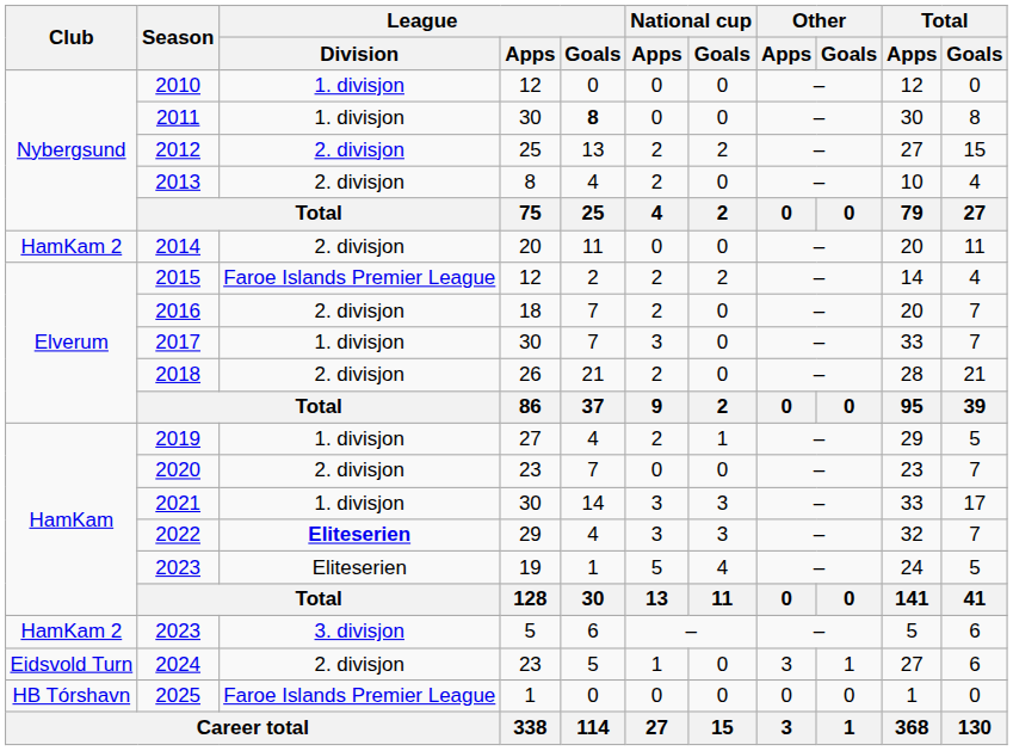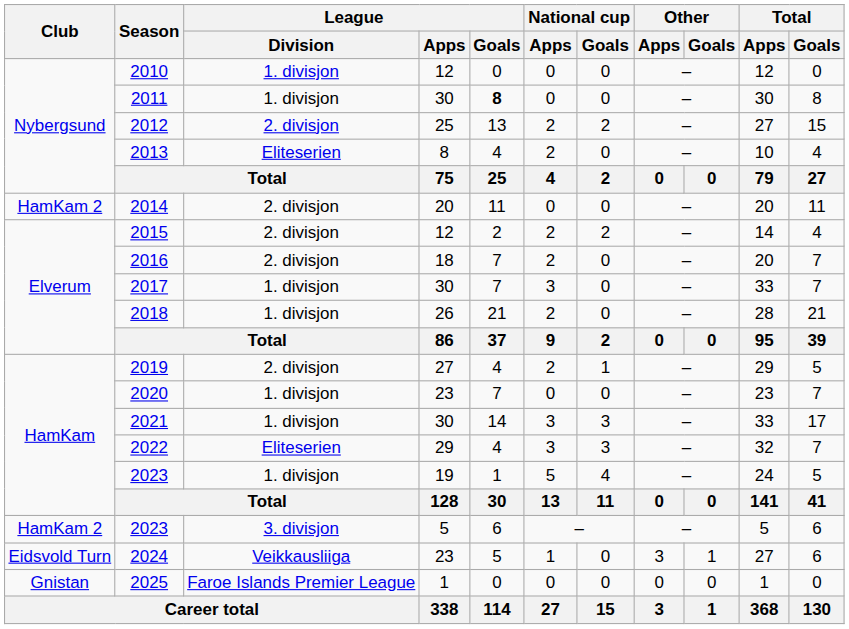 <table class="wikitable" style="text-align:center">
 <tr>
 <th rowspan="2">Club</th>
 <th rowspan="2">Season</th>
 <th colspan="3">League</th>
 <th colspan="2">National cup</th>
 <th colspan="2">Other</th>
 <th colspan="2">Total</th>
 </tr>
 <tr>
 <th>Division</th>
 <th>Apps</th>
 <th>Goals</th>
 <th>Apps</th>
 <th>Goals</th>
 <th>Apps</th>
 <th>Goals</th>
 <th>Apps</th>
 <th>Goals</th>
 </tr>
 <tr>
 <td rowspan="5"><a href='#'>Nybergsund</a></td>
 <td><a href='#'>2010</a></td>
 <td><a href='#'>1. divisjon</a></td>
 <td>12</td>
 <td>0</td>
 <td>0</td>
 <td>0</td>
 <td colspan=2>–</td>
 <td>12</td>
 <td>0</td>
 </tr>
 <tr>
 <td><a href='#'>2011</a></td>
 <td>1. divisjon</td>
 <td>30</td>
 <td><strong>8</strong></td>
 <td>0</td>
 <td>0</td>
 <td colspan=2>–</td>
 <td>30</td>
 <td>8</td>
 </tr>
 <tr>
 <td><a href='#'>2012</a></td>
 <td><a href='#'>2. divisjon</a></td>
 <td>25</td>
 <td>13</td>
 <td>2</td>
 <td>2</td>
 <td colspan=2>–</td>
 <td>27</td>
 <td>15</td>
 </tr>
 <tr>
 <td><a href='#'>2013</a></td>
-<td>2. divisjon</td>
+<td><a href='#'>Eliteserien</a></td>
 <td>8</td>
 <td>4</td>
 <td>2</td>
 <td>0</td>
 <td colspan=2>–</td>
 <td>10</td>
 <td>4</td>
 </tr>
 <tr>
 <th colspan="2">Total</th>
 <th>75</th>
 <th>25</th>
 <th>4</th>
 <th>2</th>
 <th>0</th>
 <th>0</th>
 <th>79</th>
 <th>27</th>
 </tr>
 <tr>
 <td><a href='#'>HamKam 2</a></td>
 <td><a href='#'>2014</a></td>
 <td>2. divisjon</td>
 <td>20</td>
 <td>11</td>
 <td>0</td>
 <td>0</td>
 <td colspan=2>–</td>
 <td>20</td>
 <td>11</td>
 </tr>
 <tr>
 <td rowspan=5><a href='#'>Elverum</a></td>
 <td><a href='#'>2015</a></td>
-<td><a href='#'>Faroe Islands Premier League</a></td>
+<td>2. divisjon</td>
 <td>12</td>
 <td>2</td>
 <td>2</td>
 <td>2</td>
 <td colspan=2>–</td>
 <td>14</td>
 <td>4</td>
 </tr>
 <tr>
 <td><a href='#'>2016</a></td>
 <td>2. divisjon</td>
 <td>18</td>
 <td>7</td>
 <td>2</td>
 <td>0</td>
 <td colspan=2>–</td>
 <td>20</td>
 <td>7</td>
 </tr>
 <tr>
 <td><a href='#'>2017</a></td>
 <td>1. divisjon</td>
 <td>30</td>
 <td>7</td>
 <td>3</td>
 <td>0</td>
 <td colspan=2>–</td>
 <td>33</td>
 <td>7</td>
 </tr>
 <tr>
 <td><a href='#'>2018</a></td>
-<td>2. divisjon</td>
+<td>1. divisjon</td>
 <td>26</td>
 <td>21</td>
 <td>2</td>
 <td>0</td>
 <td colspan=2>–</td>
 <td>28</td>
 <td>21</td>
 </tr>
 <tr>
 <th colspan="2">Total</th>
 <th>86</th>
 <th>37</th>
 <th>9</th>
 <th>2</th>
 <th>0</th>
 <th>0</th>
 <th>95</th>
 <th>39</th>
 </tr>
 <tr>
 <td rowspan=6><a href='#'>HamKam</a></td>
 <td><a href='#'>2019</a></td>
-<td>1. divisjon</td>
+<td>2. divisjon</td>
 <td>27</td>
 <td>4</td>
 <td>2</td>
 <td>1</td>
 <td colspan=2>–</td>
 <td>29</td>
 <td>5</td>
 </tr>
 <tr>
 <td><a href='#'>2020</a></td>
-<td>2. divisjon</td>
+<td>1. divisjon</td>
 <td>23</td>
 <td>7</td>
 <td>0</td>
 <td>0</td>
 <td colspan=2>–</td>
 <td>23</td>
 <td>7</td>
 </tr>
 <tr>
 <td><a href='#'>2021</a></td>
 <td>1. divisjon</td>
 <td>30</td>
 <td>14</td>
 <td>3</td>
 <td>3</td>
 <td colspan=2>–</td>
 <td>33</td>
 <td>17</td>
 </tr>
 <tr>
 <td><a href='#'>2022</a></td>
-<td><strong><a href='#'>Eliteserien</a></strong></td>
+<td><a href='#'>Eliteserien</a></td>
 <td>29</td>
 <td>4</td>
 <td>3</td>
 <td>3</td>
 <td colspan=2>–</td>
 <td>32</td>
 <td>7</td>
 </tr>
 <tr>
 <td><a href='#'>2023</a></td>
-<td>Eliteserien</td>
+<td>1. divisjon</td>
 <td>19</td>
 <td>1</td>
 <td>5</td>
 <td>4</td>
 <td colspan=2>–</td>
 <td>24</td>
 <td>5</td>
 </tr>
 <tr>
 <th colspan="2">Total</th>
 <th>128</th>
 <th>30</th>
 <th>13</th>
 <th>11</th>
 <th>0</th>
 <th>0</th>
 <th>141</th>
 <th>41</th>
 </tr>
 <tr>
 <td><a href='#'>HamKam 2</a></td>
 <td><a href='#'>2023</a></td>
 <td><a href='#'>3. divisjon</a></td>
 <td>5</td>
 <td>6</td>
 <td colspan=2>–</td>
 <td colspan=2>–</td>
 <td>5</td>
 <td>6</td>
 </tr>
 <tr>
 <td><a href='#'>Eidsvold Turn</a></td>
 <td><a href='#'>2024</a></td>
-<td>2. divisjon</td>
+<td><a href='#'>Veikkausliiga</a></td>
 <td>23</td>
 <td>5</td>
 <td>1</td>
 <td>0</td>
 <td>3</td>
 <td>1</td>
 <td>27</td>
 <td>6</td>
 </tr>
 <tr>
-<td><a href='#'>HB Tórshavn</a></td>
+<td><a href='#'>Gnistan</a></td>
 <td><a href='#'>2025</a></td>
 <td><a href='#'>Faroe Islands Premier League</a></td>
 <td>1</td>
 <td>0</td>
 <td>0</td>
 <td>0</td>
 <td>0</td>
 <td>0</td>
 <td>1</td>
 <td>0</td>
 </tr>
 <tr>
 <th colspan="3">Career total</th>
 <th>338</th>
 <th>114</th>
 <th>27</th>
 <th>15</th>
 <th>3</th>
 <th>1</th>
 <th>368</th>
 <th>130</th>
 </tr>
 </table>
